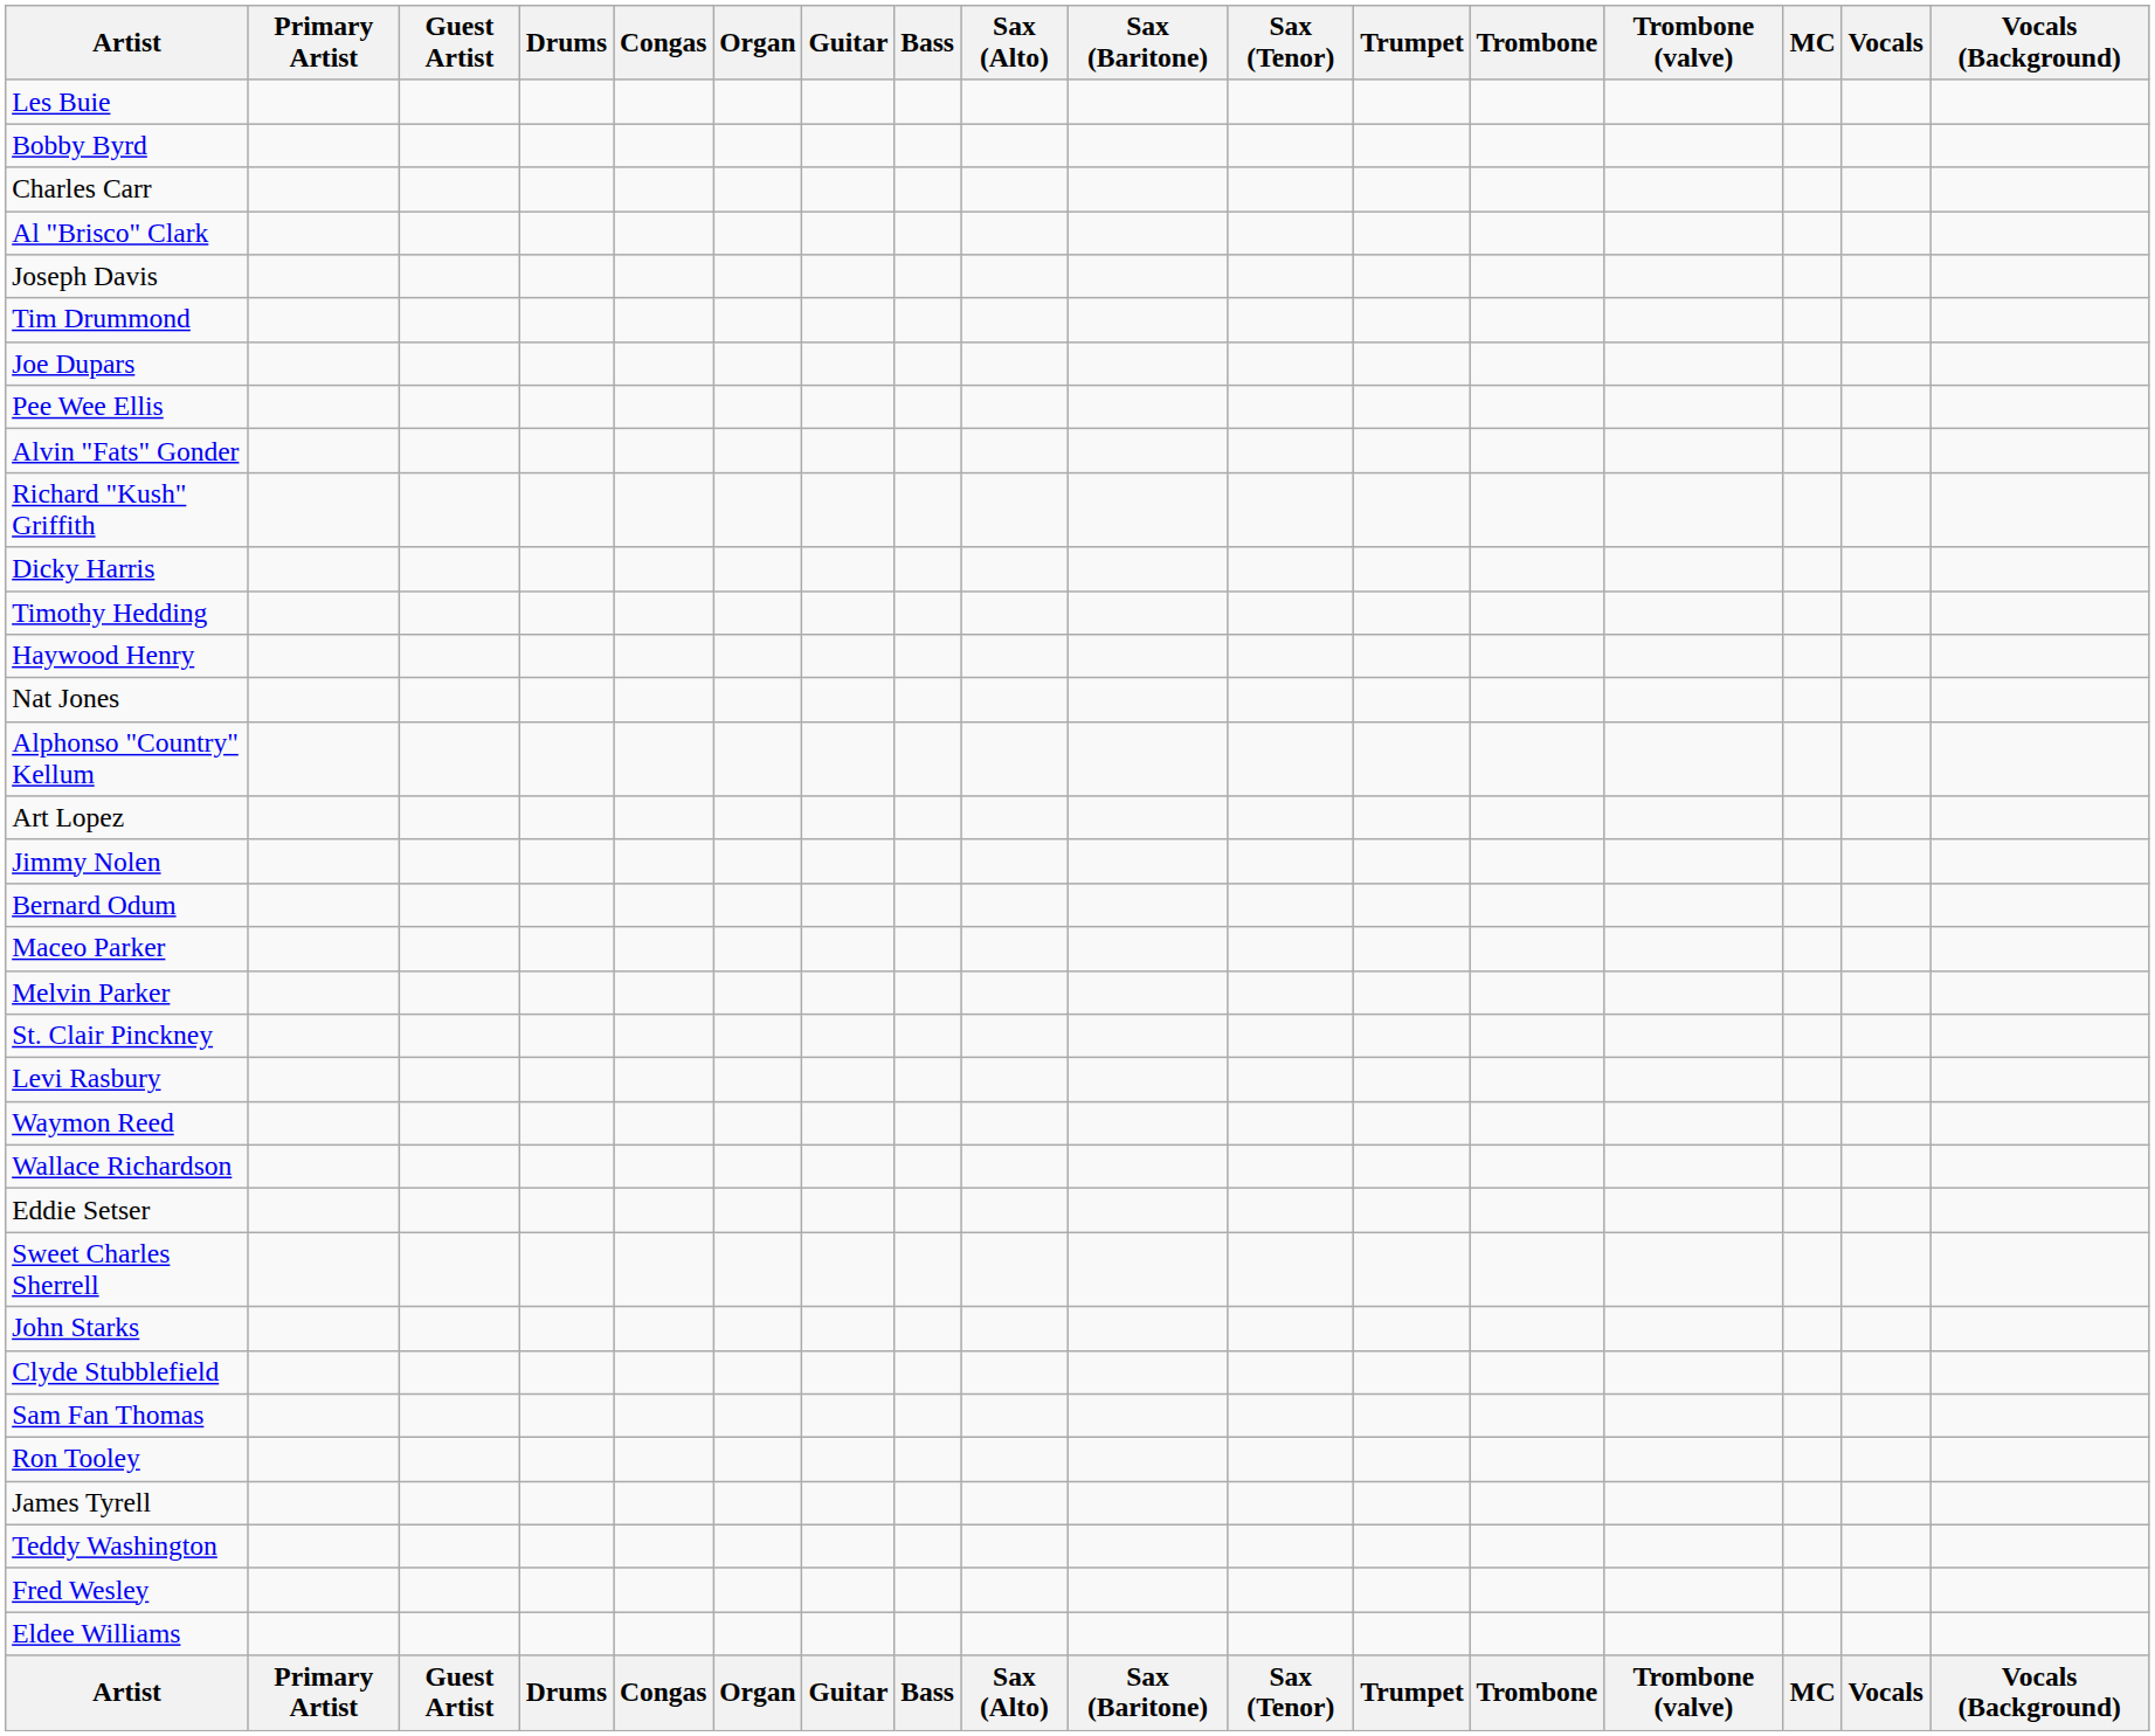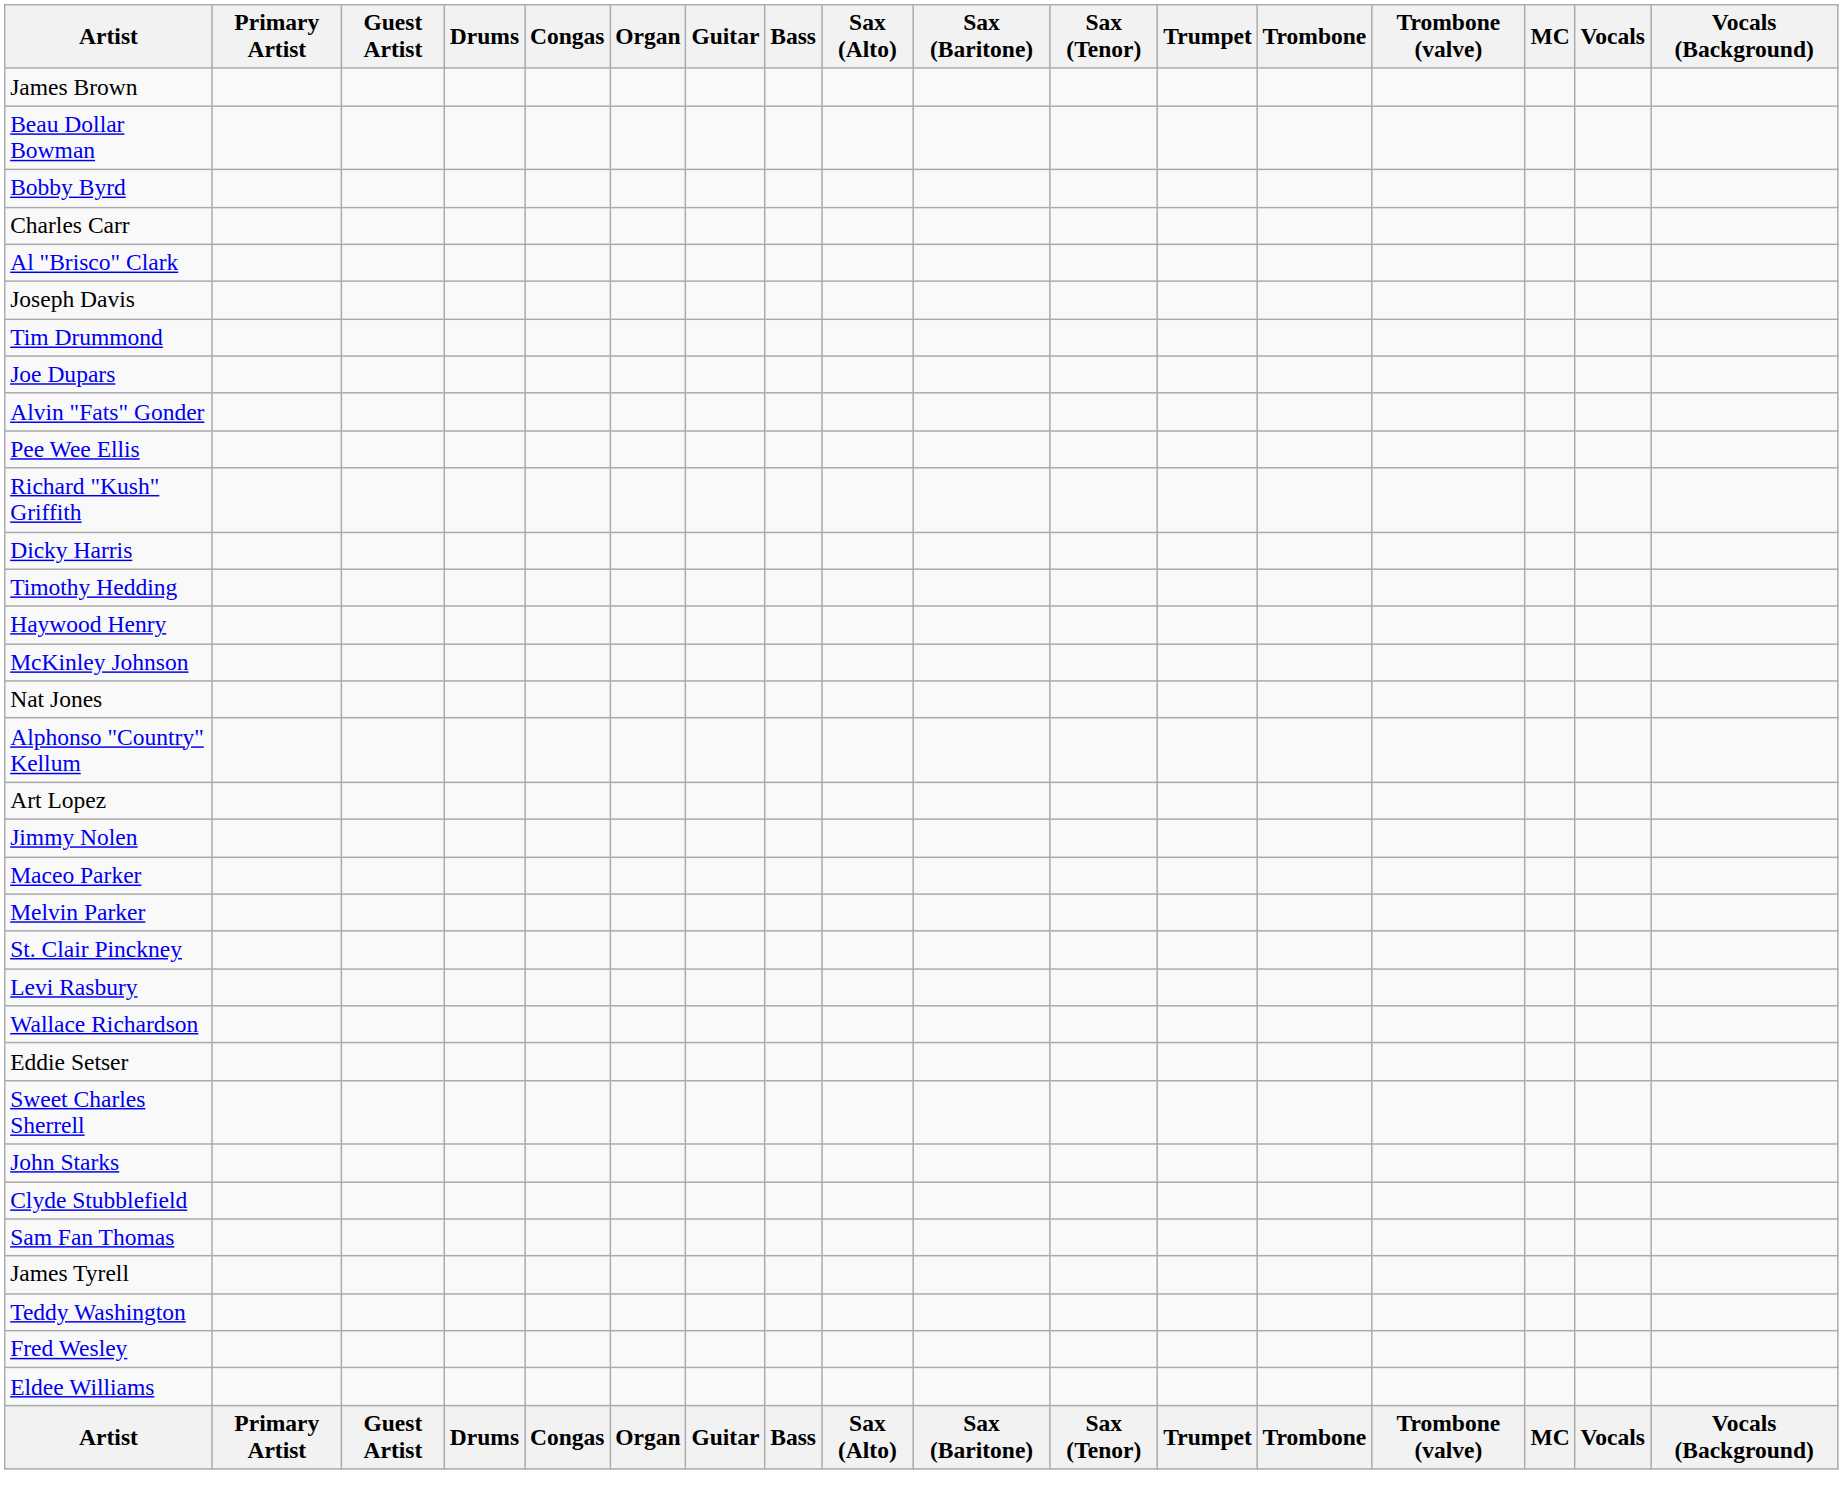 <table class="wikitable sortable">
 <tr>
 <th>Artist</th>
 <th>Primary Artist</th>
 <th>Guest Artist</th>
 <th>Drums</th>
 <th>Congas</th>
 <th>Organ</th>
 <th>Guitar</th>
 <th>Bass</th>
 <th>Sax (Alto)</th>
 <th>Sax (Baritone)</th>
 <th>Sax (Tenor)</th>
 <th>Trumpet</th>
 <th>Trombone</th>
 <th>Trombone (valve)</th>
 <th>MC</th>
 <th>Vocals</th>
 <th>Vocals (Background)</th>
 </tr>
 <tr>
-<td><a href='#'>Les Buie</a></td>
+<td>James Brown</td>
+<td></td>
+<td></td>
+<td></td>
+<td></td>
+<td></td>
+<td></td>
+<td></td>
+<td></td>
+<td></td>
+<td></td>
+<td></td>
+<td></td>
+<td></td>
+<td></td>
+<td></td>
+<td></td>
+</tr>
+<tr>
+<td><a href='#'>Beau Dollar Bowman</a></td>
 <td></td>
 <td></td>
 <td></td>
 <td></td>
 <td></td>
 <td></td>
 <td></td>
 <td></td>
 <td></td>
 <td></td>
 <td></td>
 <td></td>
 <td></td>
 <td></td>
 <td></td>
 <td></td>
 </tr>
 <tr>
 <td><a href='#'>Bobby Byrd</a></td>
 <td></td>
 <td></td>
 <td></td>
 <td></td>
 <td></td>
 <td></td>
 <td></td>
 <td></td>
 <td></td>
 <td></td>
 <td></td>
 <td></td>
 <td></td>
 <td></td>
 <td></td>
 <td></td>
 </tr>
 <tr>
 <td>Charles Carr</td>
 <td></td>
 <td></td>
 <td></td>
 <td></td>
 <td></td>
 <td></td>
 <td></td>
 <td></td>
 <td></td>
 <td></td>
 <td></td>
 <td></td>
 <td></td>
 <td></td>
 <td></td>
 <td></td>
 </tr>
 <tr>
 <td><a href='#'>Al "Brisco" Clark</a></td>
 <td></td>
 <td></td>
 <td></td>
 <td></td>
 <td></td>
 <td></td>
 <td></td>
 <td></td>
 <td></td>
 <td></td>
 <td></td>
 <td></td>
 <td></td>
 <td></td>
 <td></td>
 <td></td>
 </tr>
 <tr>
 <td>Joseph Davis</td>
 <td></td>
 <td></td>
 <td></td>
 <td></td>
 <td></td>
 <td></td>
 <td></td>
 <td></td>
 <td></td>
 <td></td>
 <td></td>
 <td></td>
 <td></td>
 <td></td>
 <td></td>
 <td></td>
 </tr>
 <tr>
 <td><a href='#'>Tim Drummond</a></td>
 <td></td>
 <td></td>
 <td></td>
 <td></td>
 <td></td>
 <td></td>
 <td></td>
 <td></td>
 <td></td>
 <td></td>
 <td></td>
 <td></td>
 <td></td>
 <td></td>
 <td></td>
 <td></td>
 </tr>
 <tr>
 <td><a href='#'>Joe Dupars</a></td>
 <td></td>
 <td></td>
 <td></td>
 <td></td>
 <td></td>
 <td></td>
 <td></td>
 <td></td>
 <td></td>
 <td></td>
 <td></td>
 <td></td>
 <td></td>
 <td></td>
 <td></td>
 <td></td>
 </tr>
 <tr>
-<td><a href='#'>Pee Wee Ellis</a></td>
+<td><a href='#'>Alvin "Fats" Gonder</a></td>
 <td></td>
 <td></td>
 <td></td>
 <td></td>
 <td></td>
 <td></td>
 <td></td>
 <td></td>
 <td></td>
 <td></td>
 <td></td>
 <td></td>
 <td></td>
 <td></td>
 <td></td>
 <td></td>
 </tr>
 <tr>
-<td><a href='#'>Alvin "Fats" Gonder</a></td>
+<td><a href='#'>Pee Wee Ellis</a></td>
 <td></td>
 <td></td>
 <td></td>
 <td></td>
 <td></td>
 <td></td>
 <td></td>
 <td></td>
 <td></td>
 <td></td>
 <td></td>
 <td></td>
 <td></td>
 <td></td>
 <td></td>
 <td></td>
 </tr>
 <tr>
 <td><a href='#'>Richard "Kush" Griffith</a></td>
 <td></td>
 <td></td>
 <td></td>
 <td></td>
 <td></td>
 <td></td>
 <td></td>
 <td></td>
 <td></td>
 <td></td>
 <td></td>
 <td></td>
 <td></td>
 <td></td>
 <td></td>
 <td></td>
 </tr>
 <tr>
 <td><a href='#'>Dicky Harris</a></td>
 <td></td>
 <td></td>
 <td></td>
 <td></td>
 <td></td>
 <td></td>
 <td></td>
 <td></td>
 <td></td>
 <td></td>
 <td></td>
 <td></td>
 <td></td>
 <td></td>
 <td></td>
 <td></td>
 </tr>
 <tr>
 <td><a href='#'>Timothy Hedding</a></td>
 <td></td>
 <td></td>
 <td></td>
 <td></td>
 <td></td>
 <td></td>
 <td></td>
 <td></td>
 <td></td>
 <td></td>
 <td></td>
 <td></td>
 <td></td>
 <td></td>
 <td></td>
 <td></td>
 </tr>
 <tr>
 <td><a href='#'>Haywood Henry</a></td>
 <td></td>
 <td></td>
 <td></td>
 <td></td>
 <td></td>
 <td></td>
 <td></td>
 <td></td>
 <td></td>
 <td></td>
 <td></td>
 <td></td>
 <td></td>
 <td></td>
 <td></td>
 <td></td>
 </tr>
 <tr>
+<td><a href='#'>McKinley Johnson</a></td>
+<td></td>
+<td></td>
+<td></td>
+<td></td>
+<td></td>
+<td></td>
+<td></td>
+<td></td>
+<td></td>
+<td></td>
+<td></td>
+<td></td>
+<td></td>
+<td></td>
+<td></td>
+<td></td>
+</tr>
+<tr>
 <td>Nat Jones</td>
 <td></td>
 <td></td>
 <td></td>
 <td></td>
 <td></td>
 <td></td>
 <td></td>
 <td></td>
 <td></td>
 <td></td>
 <td></td>
 <td></td>
 <td></td>
 <td></td>
 <td></td>
 <td></td>
 </tr>
 <tr>
 <td><a href='#'>Alphonso "Country" Kellum</a></td>
 <td></td>
 <td></td>
 <td></td>
 <td></td>
 <td></td>
 <td></td>
 <td></td>
 <td></td>
 <td></td>
 <td></td>
 <td></td>
 <td></td>
 <td></td>
 <td></td>
 <td></td>
 <td></td>
 </tr>
 <tr>
 <td>Art Lopez</td>
 <td></td>
 <td></td>
 <td></td>
 <td></td>
 <td></td>
 <td></td>
 <td></td>
 <td></td>
 <td></td>
 <td></td>
 <td></td>
 <td></td>
 <td></td>
 <td></td>
 <td></td>
 <td></td>
 </tr>
 <tr>
 <td><a href='#'>Jimmy Nolen</a></td>
 <td></td>
 <td></td>
 <td></td>
 <td></td>
 <td></td>
 <td></td>
 <td></td>
 <td></td>
 <td></td>
 <td></td>
 <td></td>
 <td></td>
 <td></td>
 <td></td>
 <td></td>
 <td></td>
 </tr>
 <tr>
-<td><a href='#'>Bernard Odum</a></td>
-<td></td>
-<td></td>
-<td></td>
-<td></td>
-<td></td>
-<td></td>
-<td></td>
-<td></td>
-<td></td>
-<td></td>
-<td></td>
-<td></td>
-<td></td>
-<td></td>
-<td></td>
-<td></td>
-</tr>
-<tr>
 <td><a href='#'>Maceo Parker</a></td>
 <td></td>
 <td></td>
 <td></td>
 <td></td>
 <td></td>
 <td></td>
 <td></td>
 <td></td>
 <td></td>
 <td></td>
 <td></td>
 <td></td>
 <td></td>
 <td></td>
 <td></td>
 <td></td>
 </tr>
 <tr>
 <td><a href='#'>Melvin Parker</a></td>
 <td></td>
 <td></td>
 <td></td>
 <td></td>
 <td></td>
 <td></td>
 <td></td>
 <td></td>
 <td></td>
 <td></td>
 <td></td>
 <td></td>
 <td></td>
 <td></td>
 <td></td>
 <td></td>
 </tr>
 <tr>
 <td><a href='#'>St. Clair Pinckney</a></td>
 <td></td>
 <td></td>
 <td></td>
 <td></td>
 <td></td>
 <td></td>
 <td></td>
 <td></td>
 <td></td>
 <td></td>
 <td></td>
 <td></td>
 <td></td>
 <td></td>
 <td></td>
 <td></td>
 </tr>
 <tr>
 <td><a href='#'>Levi Rasbury</a></td>
-<td></td>
-<td></td>
-<td></td>
-<td></td>
-<td></td>
-<td></td>
-<td></td>
-<td></td>
-<td></td>
-<td></td>
-<td></td>
-<td></td>
-<td></td>
-<td></td>
-<td></td>
-<td></td>
-</tr>
-<tr>
-<td><a href='#'>Waymon Reed</a></td>
 <td></td>
 <td></td>
 <td></td>
 <td></td>
 <td></td>
 <td></td>
 <td></td>
 <td></td>
 <td></td>
 <td></td>
 <td></td>
 <td></td>
 <td></td>
 <td></td>
 <td></td>
 <td></td>
 </tr>
 <tr>
 <td><a href='#'>Wallace Richardson</a></td>
 <td></td>
 <td></td>
 <td></td>
 <td></td>
 <td></td>
 <td></td>
 <td></td>
 <td></td>
 <td></td>
 <td></td>
 <td></td>
 <td></td>
 <td></td>
 <td></td>
 <td></td>
 <td></td>
 </tr>
 <tr>
 <td>Eddie Setser</td>
 <td></td>
 <td></td>
 <td></td>
 <td></td>
 <td></td>
 <td></td>
 <td></td>
 <td></td>
 <td></td>
 <td></td>
 <td></td>
 <td></td>
 <td></td>
 <td></td>
 <td></td>
 <td></td>
 </tr>
 <tr>
 <td><a href='#'>Sweet Charles Sherrell</a></td>
 <td></td>
 <td></td>
 <td></td>
 <td></td>
 <td></td>
 <td></td>
 <td></td>
 <td></td>
 <td></td>
 <td></td>
 <td></td>
 <td></td>
 <td></td>
 <td></td>
 <td></td>
 <td></td>
 </tr>
 <tr>
 <td><a href='#'>John Starks</a></td>
 <td></td>
 <td></td>
 <td></td>
 <td></td>
 <td></td>
 <td></td>
 <td></td>
 <td></td>
 <td></td>
 <td></td>
 <td></td>
 <td></td>
 <td></td>
 <td></td>
 <td></td>
 <td></td>
 </tr>
 <tr>
 <td><a href='#'>Clyde Stubblefield</a></td>
 <td></td>
 <td></td>
 <td></td>
 <td></td>
 <td></td>
 <td></td>
 <td></td>
 <td></td>
 <td></td>
 <td></td>
 <td></td>
 <td></td>
 <td></td>
 <td></td>
 <td></td>
 <td></td>
 </tr>
 <tr>
 <td><a href='#'>Sam Fan Thomas</a> </td>
 <td></td>
 <td></td>
 <td></td>
 <td></td>
 <td></td>
 <td></td>
 <td></td>
 <td></td>
 <td></td>
 <td></td>
 <td></td>
 <td></td>
 <td></td>
 <td></td>
 <td></td>
 <td></td>
 </tr>
 <tr>
-<td><a href='#'>Ron Tooley</a></td>
-<td></td>
-<td></td>
-<td></td>
-<td></td>
-<td></td>
-<td></td>
-<td></td>
-<td></td>
-<td></td>
-<td></td>
-<td></td>
-<td></td>
-<td></td>
-<td></td>
-<td></td>
-<td></td>
-</tr>
-<tr>
 <td>James Tyrell</td>
 <td></td>
 <td></td>
 <td></td>
 <td></td>
 <td></td>
 <td></td>
 <td></td>
 <td></td>
 <td></td>
 <td></td>
 <td></td>
 <td></td>
 <td></td>
 <td></td>
 <td></td>
 <td></td>
 </tr>
 <tr>
 <td><a href='#'>Teddy Washington</a></td>
 <td></td>
 <td></td>
 <td></td>
 <td></td>
 <td></td>
 <td></td>
 <td></td>
 <td></td>
 <td></td>
 <td></td>
 <td></td>
 <td></td>
 <td></td>
 <td></td>
 <td></td>
 <td></td>
 </tr>
 <tr>
 <td><a href='#'>Fred Wesley</a></td>
 <td></td>
 <td></td>
 <td></td>
 <td></td>
 <td></td>
 <td></td>
 <td></td>
 <td></td>
 <td></td>
 <td></td>
 <td></td>
 <td></td>
 <td></td>
 <td></td>
 <td></td>
 <td></td>
 </tr>
 <tr>
 <td><a href='#'>Eldee Williams</a></td>
 <td></td>
 <td></td>
 <td></td>
 <td></td>
 <td></td>
 <td></td>
 <td></td>
 <td></td>
 <td></td>
 <td></td>
 <td></td>
 <td></td>
 <td></td>
 <td></td>
 <td></td>
 <td></td>
 </tr>
 <tr>
 <th>Artist</th>
 <th>Primary Artist</th>
 <th>Guest Artist</th>
 <th>Drums</th>
 <th>Congas</th>
 <th>Organ</th>
 <th>Guitar</th>
 <th>Bass</th>
 <th>Sax (Alto)</th>
 <th>Sax (Baritone)</th>
 <th>Sax (Tenor)</th>
 <th>Trumpet</th>
 <th>Trombone</th>
 <th>Trombone (valve)</th>
 <th>MC</th>
 <th>Vocals</th>
 <th>Vocals (Background)</th>
 </tr>
 </table>
